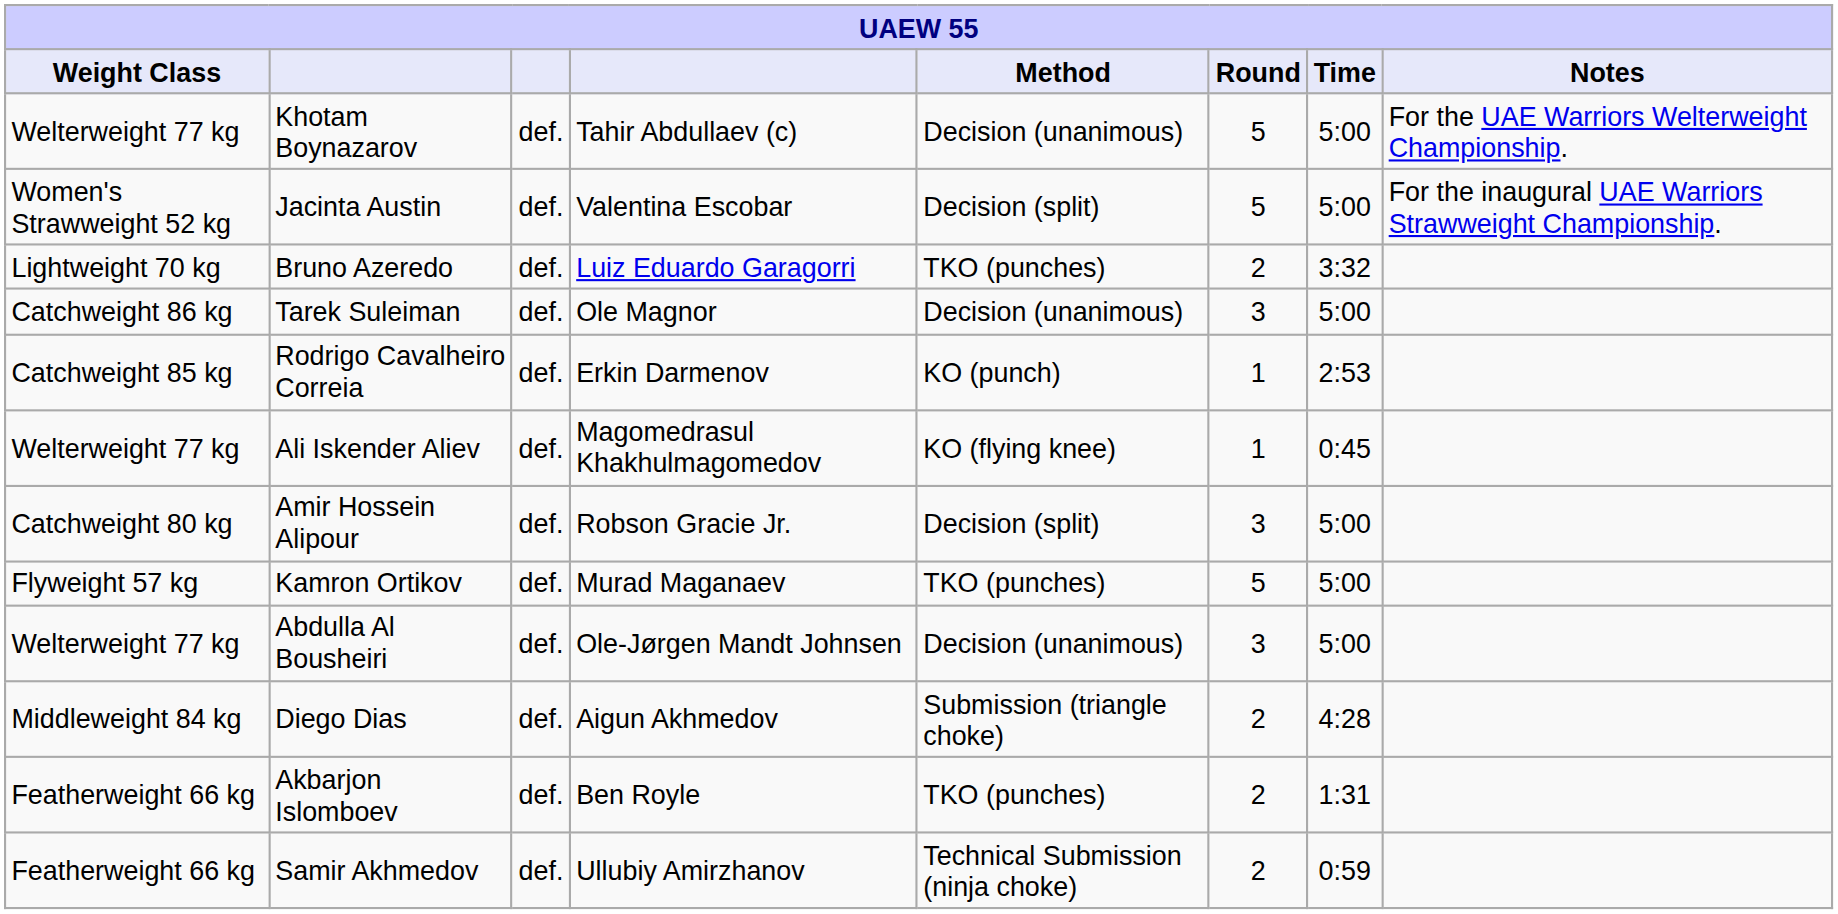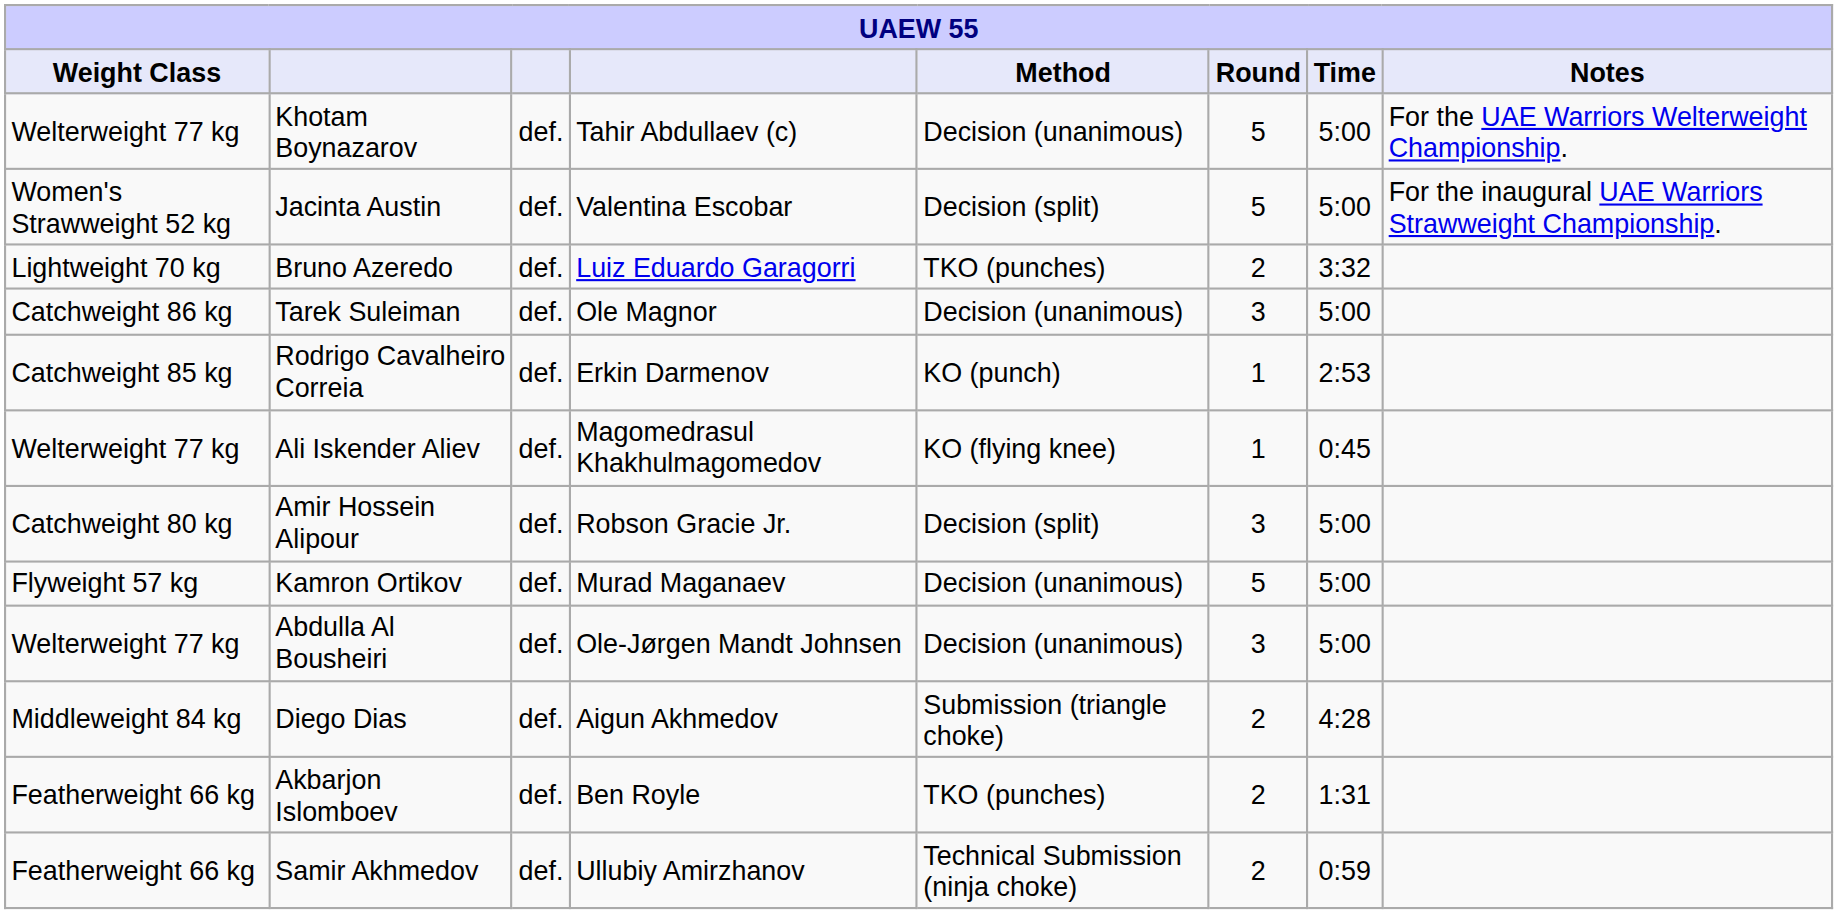 <table class="wikitable" style="font-size: 80%;">
 <tr>
 <th colspan="8" style="background-color: #ccf; color: #000080; text-align: center;"><strong>UAEW 55</strong></th>
 </tr>
 <tr>
 <th colspan="1" style="background-color: #E6E8FA; color: #000000; text-align: center;">Weight Class</th>
 <th colspan="1" style="background-color: #E6E8FA; color: #000000; text-align: center;"></th>
 <th colspan="1" style="background-color: #E6E8FA; color: #000000; text-align: center;"></th>
 <th colspan="1" style="background-color: #E6E8FA; color: #000000; text-align: center;"></th>
 <th colspan="1" style="background-color: #E6E8FA; color: #000000; text-align: center;">Method</th>
 <th colspan="1" style="background-color: #E6E8FA; color: #000000; text-align: center;">Round</th>
 <th colspan="1" style="background-color: #E6E8FA; color: #000000; text-align: center;">Time</th>
 <th colspan="1" style="background-color: #E6E8FA; color: #000000; text-align: center;">Notes</th>
 </tr>
 <tr>
 <td>Welterweight 77 kg</td>
 <td> Khotam Boynazarov</td>
 <td>def.</td>
 <td> Tahir Abdullaev (c)</td>
 <td>Decision (unanimous)</td>
 <td align=center>5</td>
 <td align=center>5:00</td>
 <td>For the <a href='#'>UAE Warriors Welterweight Championship</a>.</td>
 </tr>
 <tr>
 <td>Women's Strawweight 52 kg</td>
 <td> Jacinta Austin</td>
 <td>def.</td>
 <td> Valentina Escobar</td>
 <td>Decision (split)</td>
 <td align=center>5</td>
 <td align=center>5:00</td>
 <td>For the inaugural <a href='#'>UAE Warriors Strawweight Championship</a>.</td>
 </tr>
 <tr>
 <td>Lightweight 70 kg</td>
 <td> Bruno Azeredo</td>
 <td>def.</td>
 <td> <a href='#'>Luiz Eduardo Garagorri</a></td>
 <td>TKO (punches)</td>
 <td align=center>2</td>
 <td align=center>3:32</td>
 <td></td>
 </tr>
 <tr>
 <td>Catchweight 86 kg</td>
 <td> Tarek Suleiman</td>
 <td>def.</td>
 <td> Ole Magnor</td>
 <td>Decision (unanimous)</td>
 <td align=center>3</td>
 <td align=center>5:00</td>
 <td></td>
 </tr>
 <tr>
 <td>Catchweight 85 kg</td>
 <td> Rodrigo Cavalheiro Correia</td>
 <td>def.</td>
 <td> Erkin Darmenov</td>
 <td>KO (punch)</td>
 <td align=center>1</td>
 <td align=center>2:53</td>
 <td></td>
 </tr>
 <tr>
 <td>Welterweight 77 kg</td>
 <td> Ali Iskender Aliev</td>
 <td>def.</td>
 <td> Magomedrasul Khakhulmagomedov</td>
 <td>KO (flying knee)</td>
 <td align=center>1</td>
 <td align=center>0:45</td>
 <td></td>
 </tr>
 <tr>
 <td>Catchweight 80 kg</td>
 <td> Amir Hossein Alipour</td>
 <td>def.</td>
 <td> Robson Gracie Jr.</td>
 <td>Decision (split)</td>
 <td align=center>3</td>
 <td align=center>5:00</td>
 <td></td>
 </tr>
 <tr>
 <td>Flyweight 57 kg</td>
 <td> Kamron Ortikov</td>
 <td>def.</td>
 <td> Murad Maganaev</td>
-<td>TKO (punches)</td>
+<td>Decision (unanimous)</td>
 <td align=center>5</td>
 <td align=center>5:00</td>
 <td></td>
 </tr>
 <tr>
 <td>Welterweight 77 kg</td>
 <td> Abdulla Al Bousheiri</td>
 <td>def.</td>
 <td> Ole-Jørgen Mandt Johnsen</td>
 <td>Decision (unanimous)</td>
 <td align=center>3</td>
 <td align=center>5:00</td>
 <td></td>
 </tr>
 <tr>
 <td>Middleweight 84 kg</td>
 <td> Diego Dias</td>
 <td>def.</td>
 <td> Aigun Akhmedov</td>
 <td>Submission (triangle choke)</td>
 <td align=center>2</td>
 <td align=center>4:28</td>
 <td></td>
 </tr>
 <tr>
 <td>Featherweight 66 kg</td>
 <td> Akbarjon Islomboev</td>
 <td>def.</td>
 <td> Ben Royle</td>
 <td>TKO (punches)</td>
 <td align=center>2</td>
 <td align=center>1:31</td>
 <td></td>
 </tr>
 <tr>
 <td>Featherweight 66 kg</td>
 <td> Samir Akhmedov</td>
 <td>def.</td>
 <td> Ullubiy Amirzhanov</td>
 <td>Technical Submission (ninja choke)</td>
 <td align=center>2</td>
 <td align=center>0:59</td>
 <td></td>
 </tr>
 </table>
